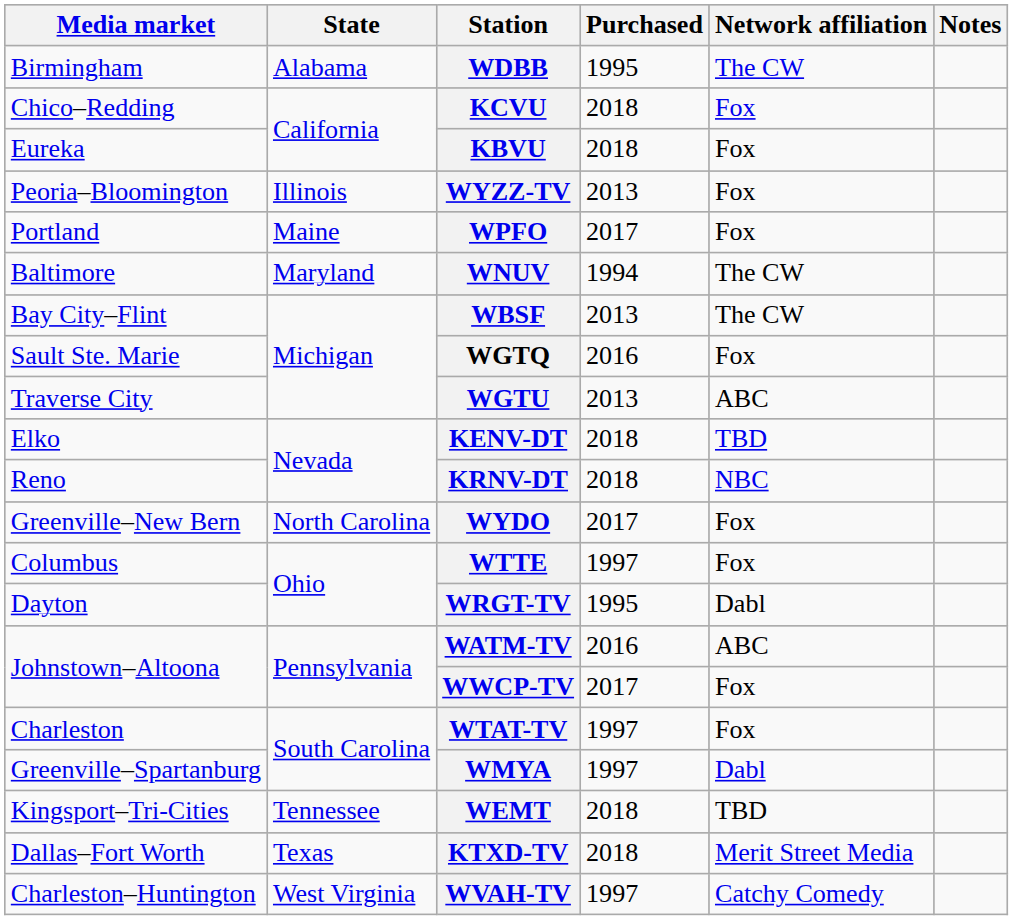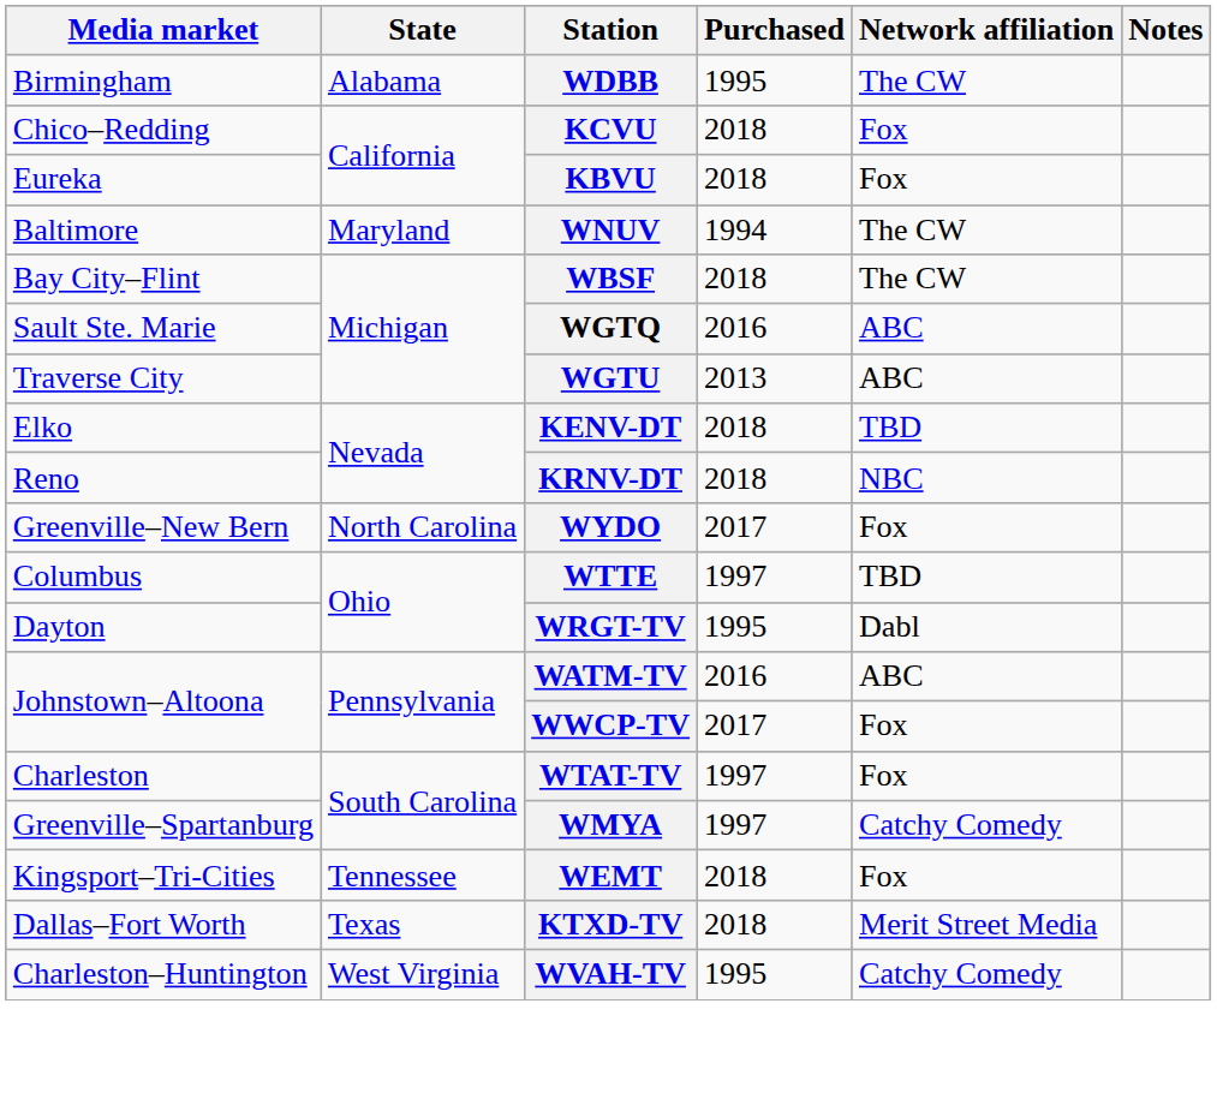 <table class="wikitable sortable">
 <tr>
 <th scope="col"><a href='#'>Media market</a></th>
 <th scope="col">State</th>
 <th scope="col">Station</th>
 <th scope="col">Purchased</th>
 <th scope="col">Network affiliation</th>
 <th scope="col" class="unsortable">Notes</th>
 </tr>
 <tr>
 <td><a href='#'>Birmingham</a></td>
 <td><a href='#'>Alabama</a></td>
 <th scope="row"><a href='#'>WDBB</a></th>
 <td>1995</td>
 <td><a href='#'>The CW</a></td>
 <td></td>
 </tr>
 <tr>
 <td><a href='#'>Chico</a>–<a href='#'>Redding</a></td>
 <td rowspan="2"><a href='#'>California</a></td>
 <th scope="row"><a href='#'>KCVU</a></th>
 <td>2018</td>
 <td><a href='#'>Fox</a></td>
 <td></td>
 </tr>
 <tr>
 <td><a href='#'>Eureka</a></td>
 <th scope="row"><a href='#'>KBVU</a></th>
 <td>2018</td>
 <td>Fox</td>
 <td></td>
 </tr>
 <tr>
-<td><a href='#'>Peoria</a>–<a href='#'>Bloomington</a></td>
-<td><a href='#'>Illinois</a></td>
-<th scope="row"><a href='#'>WYZZ-TV</a></th>
-<td>2013</td>
-<td>Fox</td>
-<td></td>
-</tr>
-<tr>
-<td><a href='#'>Portland</a></td>
-<td><a href='#'>Maine</a></td>
-<th scope="row"><a href='#'>WPFO</a></th>
-<td>2017</td>
-<td>Fox</td>
-<td></td>
-</tr>
-<tr>
 <td><a href='#'>Baltimore</a></td>
 <td><a href='#'>Maryland</a></td>
 <th scope="row"><a href='#'>WNUV</a></th>
 <td>1994</td>
 <td>The CW</td>
 <td></td>
 </tr>
 <tr>
 <td><a href='#'>Bay City</a>–<a href='#'>Flint</a></td>
 <td rowspan="3"><a href='#'>Michigan</a></td>
 <th scope="row"><a href='#'>WBSF</a></th>
-<td>2013</td>
+<td>2018</td>
 <td>The CW</td>
 <td></td>
 </tr>
 <tr>
 <td><a href='#'>Sault Ste. Marie</a></td>
 <th scope="row">WGTQ</th>
 <td>2016</td>
-<td>Fox</td>
+<td><a href='#'>ABC</a></td>
 <td></td>
 </tr>
 <tr>
 <td><a href='#'>Traverse City</a></td>
 <th scope="row"><a href='#'>WGTU</a></th>
 <td>2013</td>
 <td>ABC</td>
 <td></td>
 </tr>
 <tr>
 <td><a href='#'>Elko</a></td>
 <td rowspan="2"><a href='#'>Nevada</a></td>
 <th scope="row"><a href='#'>KENV-DT</a></th>
 <td>2018</td>
 <td><a href='#'>TBD</a></td>
 <td></td>
 </tr>
 <tr>
 <td><a href='#'>Reno</a></td>
 <th scope="row"><a href='#'>KRNV-DT</a></th>
 <td>2018</td>
 <td><a href='#'>NBC</a></td>
 <td></td>
 </tr>
 <tr>
 <td><a href='#'>Greenville</a>–<a href='#'>New Bern</a></td>
 <td><a href='#'>North Carolina</a></td>
 <th scope="row"><a href='#'>WYDO</a></th>
 <td>2017</td>
 <td>Fox</td>
 <td></td>
 </tr>
 <tr>
 <td><a href='#'>Columbus</a></td>
 <td rowspan="2"><a href='#'>Ohio</a></td>
 <th scope="row"><a href='#'>WTTE</a></th>
 <td>1997</td>
-<td>Fox</td>
+<td>TBD</td>
 <td></td>
 </tr>
 <tr>
 <td><a href='#'>Dayton</a></td>
 <th scope="row"><a href='#'>WRGT-TV</a></th>
 <td>1995</td>
 <td>Dabl</td>
 <td></td>
 </tr>
 <tr>
 <td rowspan="2"><a href='#'>Johnstown</a>–<a href='#'>Altoona</a></td>
 <td rowspan="2"><a href='#'>Pennsylvania</a></td>
 <th scope="row"><a href='#'>WATM-TV</a></th>
 <td>2016</td>
 <td>ABC</td>
 <td></td>
 </tr>
 <tr>
 <th scope="row"><a href='#'>WWCP-TV</a></th>
 <td>2017</td>
 <td>Fox</td>
 <td></td>
 </tr>
 <tr>
 <td><a href='#'>Charleston</a></td>
 <td rowspan="2"><a href='#'>South Carolina</a></td>
 <th scope="row"><a href='#'>WTAT-TV</a></th>
 <td>1997</td>
 <td>Fox</td>
 <td></td>
 </tr>
 <tr>
 <td><a href='#'>Greenville</a>–<a href='#'>Spartanburg</a></td>
 <th scope="row"><a href='#'>WMYA</a></th>
 <td>1997</td>
-<td><a href='#'>Dabl</a></td>
+<td><a href='#'>Catchy Comedy</a></td>
 <td></td>
 </tr>
 <tr>
 <td><a href='#'>Kingsport</a>–<a href='#'>Tri-Cities</a></td>
 <td><a href='#'>Tennessee</a></td>
 <th scope="row"><a href='#'>WEMT</a></th>
 <td>2018</td>
-<td>TBD</td>
+<td>Fox</td>
 <td></td>
 </tr>
 <tr>
 <td><a href='#'>Dallas</a>–<a href='#'>Fort Worth</a></td>
 <td><a href='#'>Texas</a></td>
 <th scope="row"><a href='#'>KTXD-TV</a></th>
 <td>2018</td>
 <td><a href='#'>Merit Street Media</a></td>
 <td></td>
 </tr>
 <tr>
 <td><a href='#'>Charleston</a>–<a href='#'>Huntington</a></td>
 <td><a href='#'>West Virginia</a></td>
 <th scope="row"><a href='#'>WVAH-TV</a></th>
-<td>1997</td>
+<td>1995</td>
 <td><a href='#'>Catchy Comedy</a></td>
 <td></td>
 </tr>
 </table>
